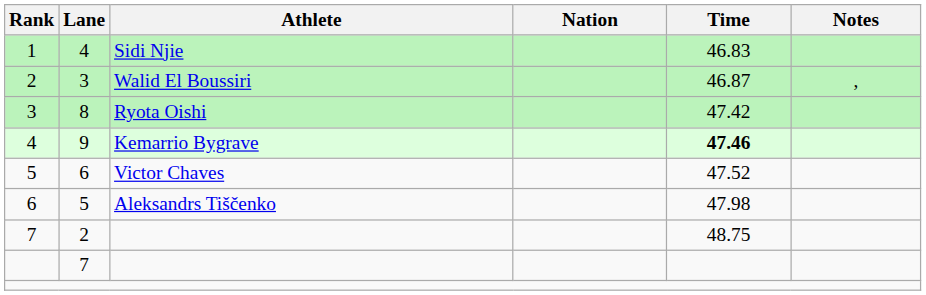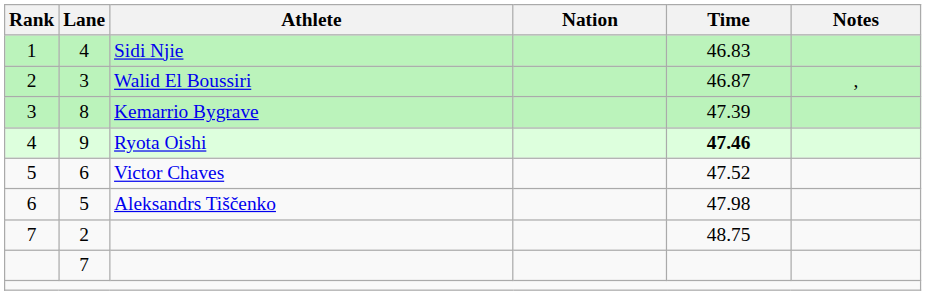 <table class="wikitable sortable" style="text-align:center;width: 60%;">
 <tr>
 <th scope="col" style="width: 10px;">Rank</th>
 <th scope="col" style="width: 10px;">Lane</th>
 <th scope="col">Athlete</th>
 <th scope="col">Nation</th>
 <th scope="col">Time</th>
 <th scope="col">Notes</th>
 </tr>
 <tr bgcolor=bbf3bb>
 <td>1</td>
 <td>4</td>
 <td align=left><a href='#'>Sidi Njie</a></td>
 <td align=left></td>
 <td>46.83</td>
 <td></td>
 </tr>
 <tr bgcolor=bbf3bb>
 <td>2</td>
 <td>3</td>
 <td align=left><a href='#'>Walid El Boussiri</a></td>
 <td align=left></td>
 <td>46.87</td>
 <td>, </td>
 </tr>
 <tr bgcolor=bbf3bb>
 <td>3</td>
 <td>8</td>
-<td align=left><a href='#'>Ryota Oishi</a></td>
+<td align=left><a href='#'>Kemarrio Bygrave</a></td>
 <td align=left></td>
-<td>47.42</td>
+<td>47.39</td>
 <td></td>
 </tr>
 <tr bgcolor=ddffdd>
 <td>4</td>
 <td>9</td>
-<td align=left><a href='#'>Kemarrio Bygrave</a></td>
+<td align=left><a href='#'>Ryota Oishi</a></td>
 <td align=left></td>
 <td><strong>47.46</strong></td>
 <td></td>
 </tr>
 <tr>
 <td>5</td>
 <td>6</td>
 <td align=left><a href='#'>Victor Chaves</a></td>
 <td align=left></td>
 <td>47.52</td>
 <td></td>
 </tr>
 <tr>
 <td>6</td>
 <td>5</td>
 <td align=left><a href='#'>Aleksandrs Tiščenko</a></td>
 <td align=left></td>
 <td>47.98</td>
 <td></td>
 </tr>
 <tr>
 <td>7</td>
 <td>2</td>
 <td align=left></td>
 <td align=left></td>
 <td>48.75</td>
 <td></td>
 </tr>
 <tr>
 <td></td>
 <td>7</td>
 <td align=left></td>
 <td align=left></td>
 <td></td>
 <td></td>
 </tr>
 <tr class="sortbottom">
 <td colspan="6"></td>
 </tr>
 </table>
